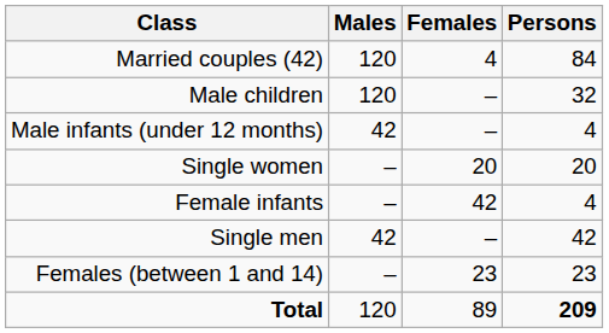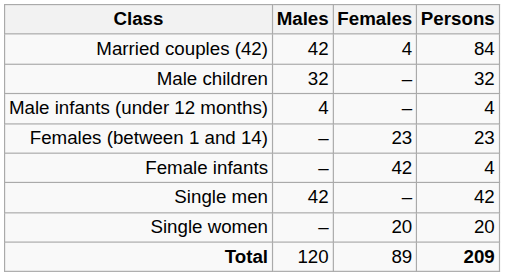 <table class="wikitable" style="text-align:right">
 <tr>
 <th>Class</th>
 <th>Males</th>
 <th>Females</th>
 <th>Persons</th>
 </tr>
 <tr>
 <td>Married couples (42)</td>
-<td>120</td>
+<td>42</td>
 <td>4</td>
 <td>84</td>
 </tr>
 <tr>
 <td>Male children</td>
-<td>120</td>
+<td>32</td>
 <td>–</td>
 <td>32</td>
 </tr>
 <tr>
 <td>Male infants (under 12 months)</td>
-<td>42</td>
+<td>4</td>
 <td>–</td>
 <td>4</td>
 </tr>
 <tr>
-<td>Single women</td>
+<td>Females (between 1 and 14)</td>
 <td>–</td>
-<td>20</td>
-<td>20</td>
+<td>23</td>
+<td>23</td>
 </tr>
 <tr>
 <td>Female infants</td>
 <td>–</td>
 <td>42</td>
 <td>4</td>
 </tr>
 <tr>
 <td>Single men</td>
 <td>42</td>
 <td>–</td>
 <td>42</td>
 </tr>
 <tr>
-<td>Females (between 1 and 14)</td>
+<td>Single women</td>
 <td>–</td>
-<td>23</td>
-<td>23</td>
+<td>20</td>
+<td>20</td>
 </tr>
 <tr>
 <td><strong>Total</strong></td>
 <td>120</td>
 <td>89</td>
 <td><strong>209</strong></td>
 </tr>
 </table>
